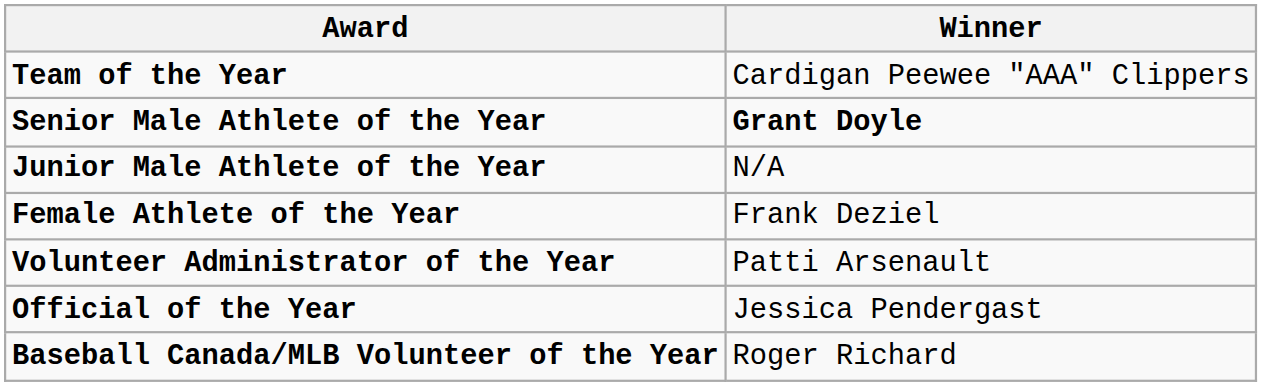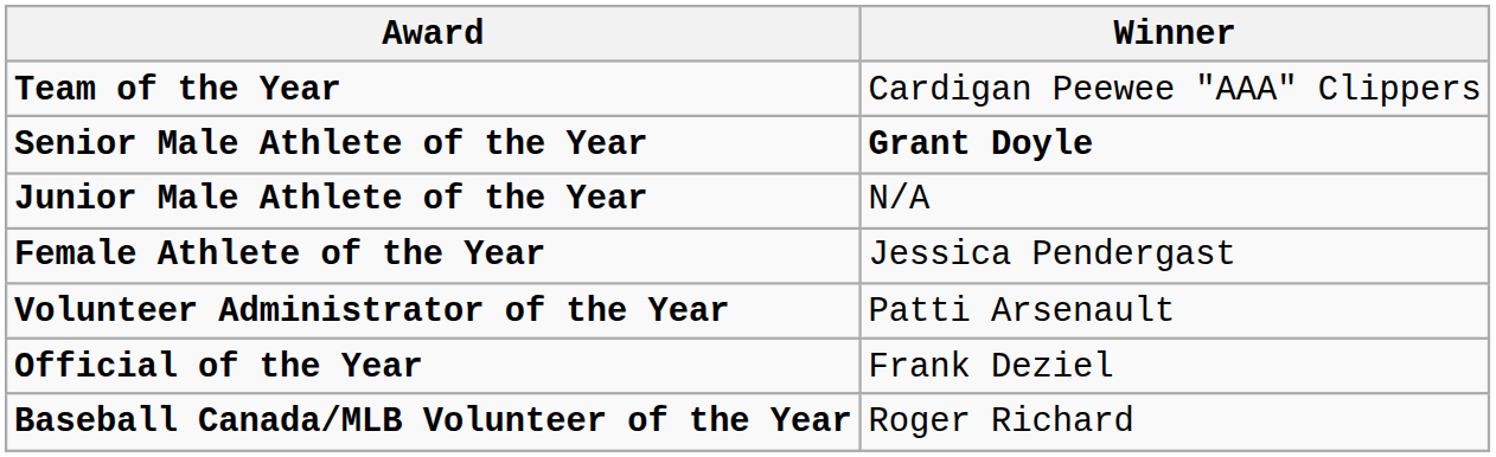 <table class="wikitable">
 <tr>
 <th>Award</th>
 <th>Winner</th>
 </tr>
 <tr>
 <td><strong>Team of the Year</strong></td>
 <td>Cardigan Peewee "AAA" Clippers</td>
 </tr>
 <tr>
 <td><strong>Senior Male Athlete of the Year</strong></td>
 <td><strong>Grant Doyle</strong></td>
 </tr>
 <tr>
 <td><strong>Junior Male Athlete of the Year</strong></td>
 <td>N/A</td>
 </tr>
 <tr>
 <td><strong>Female Athlete of the Year</strong></td>
-<td>Frank Deziel</td>
+<td>Jessica Pendergast</td>
 </tr>
 <tr>
 <td><strong>Volunteer Administrator of the Year</strong></td>
 <td>Patti Arsenault</td>
 </tr>
 <tr>
 <td><strong>Official of the Year</strong></td>
-<td>Jessica Pendergast</td>
+<td>Frank Deziel</td>
 </tr>
 <tr>
 <td><strong>Baseball Canada/MLB Volunteer of the Year</strong></td>
 <td>Roger Richard</td>
 </tr>
 </table>
